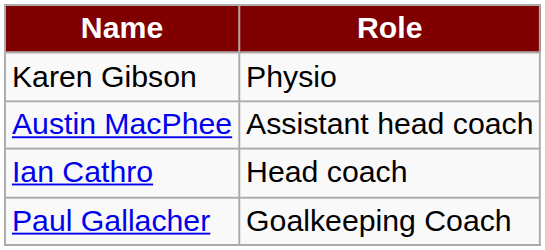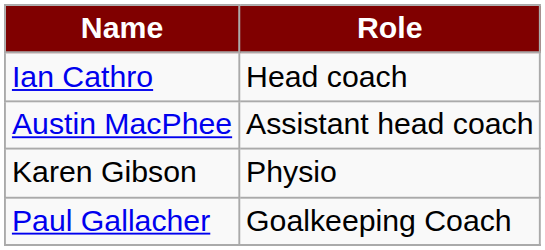 <table class="wikitable">
 <tr>
 <th style="background:maroon; color:white;" scope="col">Name</th>
 <th style="background:maroon; color:white;" scope="col">Role</th>
 </tr>
 <tr>
-<td>  Karen Gibson</td>
-<td>Physio</td>
+<td>  <a href='#'>Ian Cathro</a></td>
+<td>Head coach</td>
 </tr>
 <tr>
 <td>  <a href='#'>Austin MacPhee</a></td>
 <td>Assistant head coach</td>
 </tr>
 <tr>
-<td>  <a href='#'>Ian Cathro</a></td>
-<td>Head coach</td>
+<td>  Karen Gibson</td>
+<td>Physio</td>
 </tr>
 <tr>
 <td>  <a href='#'>Paul Gallacher</a></td>
 <td>Goalkeeping Coach</td>
 </tr>
 <tr>
 </tr>
 </table>
